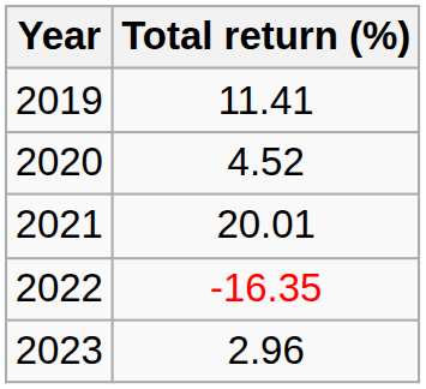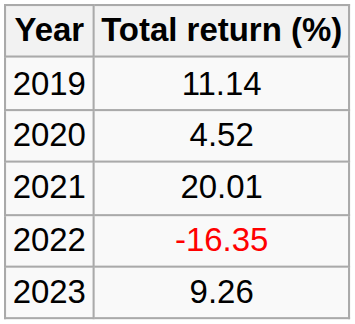 <table class="wikitable sortable" style="text-align:center">
 <tr>
 <th>Year</th>
 <th>Total return (%)</th>
 </tr>
 <tr>
 <td>2019</td>
-<td>11.41</td>
+<td>11.14</td>
 </tr>
 <tr>
 <td>2020</td>
 <td>4.52</td>
 </tr>
 <tr>
 <td>2021</td>
 <td>20.01</td>
 </tr>
 <tr>
 <td>2022</td>
 <td style="color:red">-16.35</td>
 </tr>
 <tr>
 <td>2023</td>
-<td>2.96</td>
+<td>9.26</td>
 </tr>
 </table>
